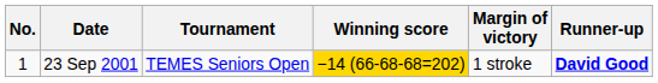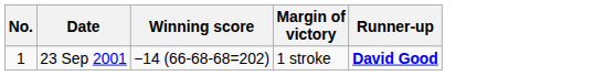 <table class="wikitable" style="font-size:95%;">
 <tr>
 <th>No.</th>
 <th>Date</th>
-<th>Tournament</th>
 <th>Winning score</th>
 <th>Margin of<br>victory</th>
 <th>Runner-up</th>
 </tr>
 <tr>
 <td align=center>1</td>
 <td align=right>23 Sep <a href='#'>2001</a></td>
-<td><a href='#'>TEMES Seniors Open</a></td>
-<td style="background: gold;">−14 (66-68-68=202)</td>
+<td>−14 (66-68-68=202)</td>
 <td>1 stroke</td>
 <td><strong> <a href='#'>David Good</a></strong></td>
 </tr>
 </table>
